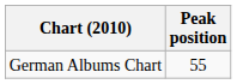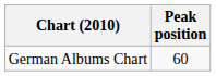 <table class="wikitable">
 <tr>
 <th>Chart (2010)</th>
 <th>Peak<br>position</th>
 </tr>
 <tr>
 <td>German Albums Chart</td>
-<td style="text-align:center;">55</td>
+<td style="text-align:center;">60</td>
 </tr>
 </table>
